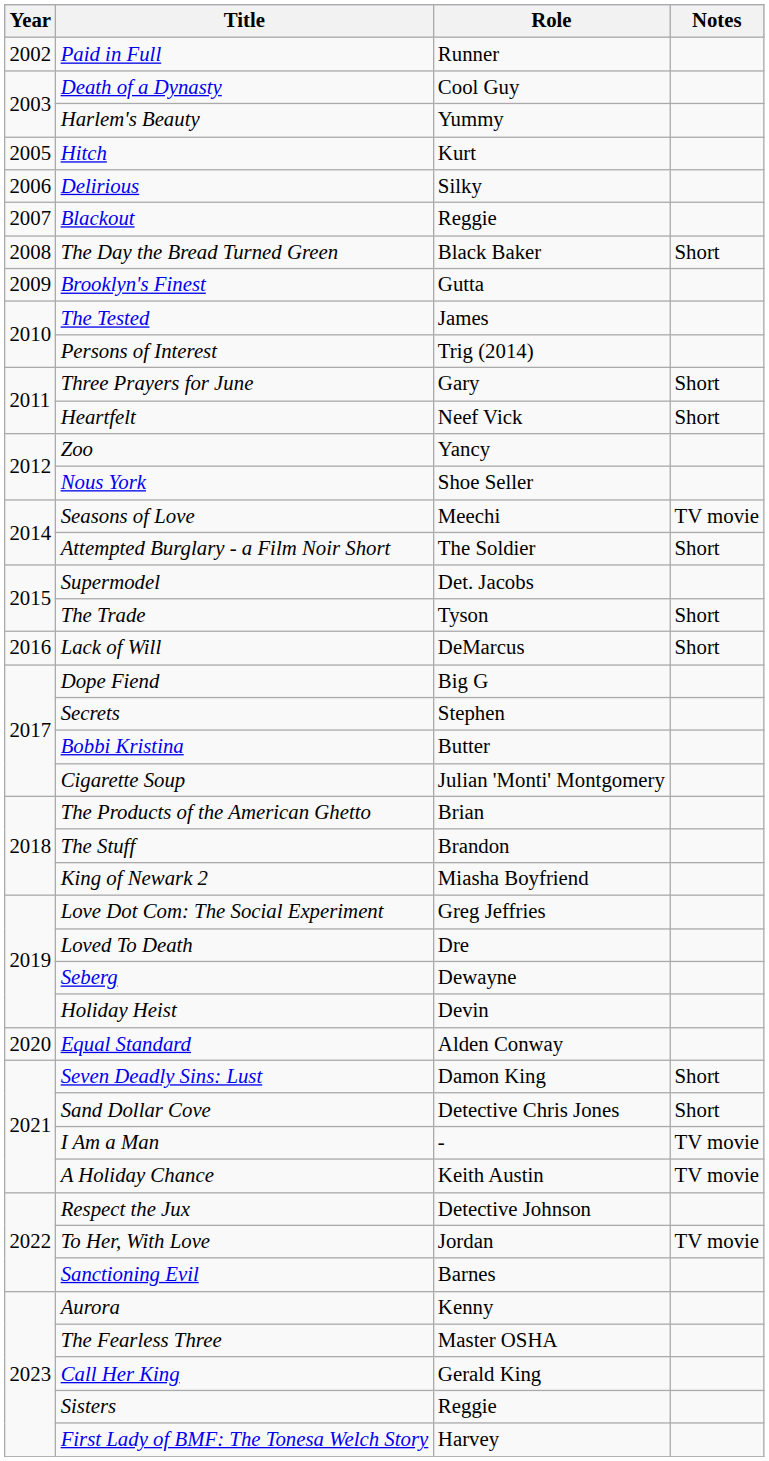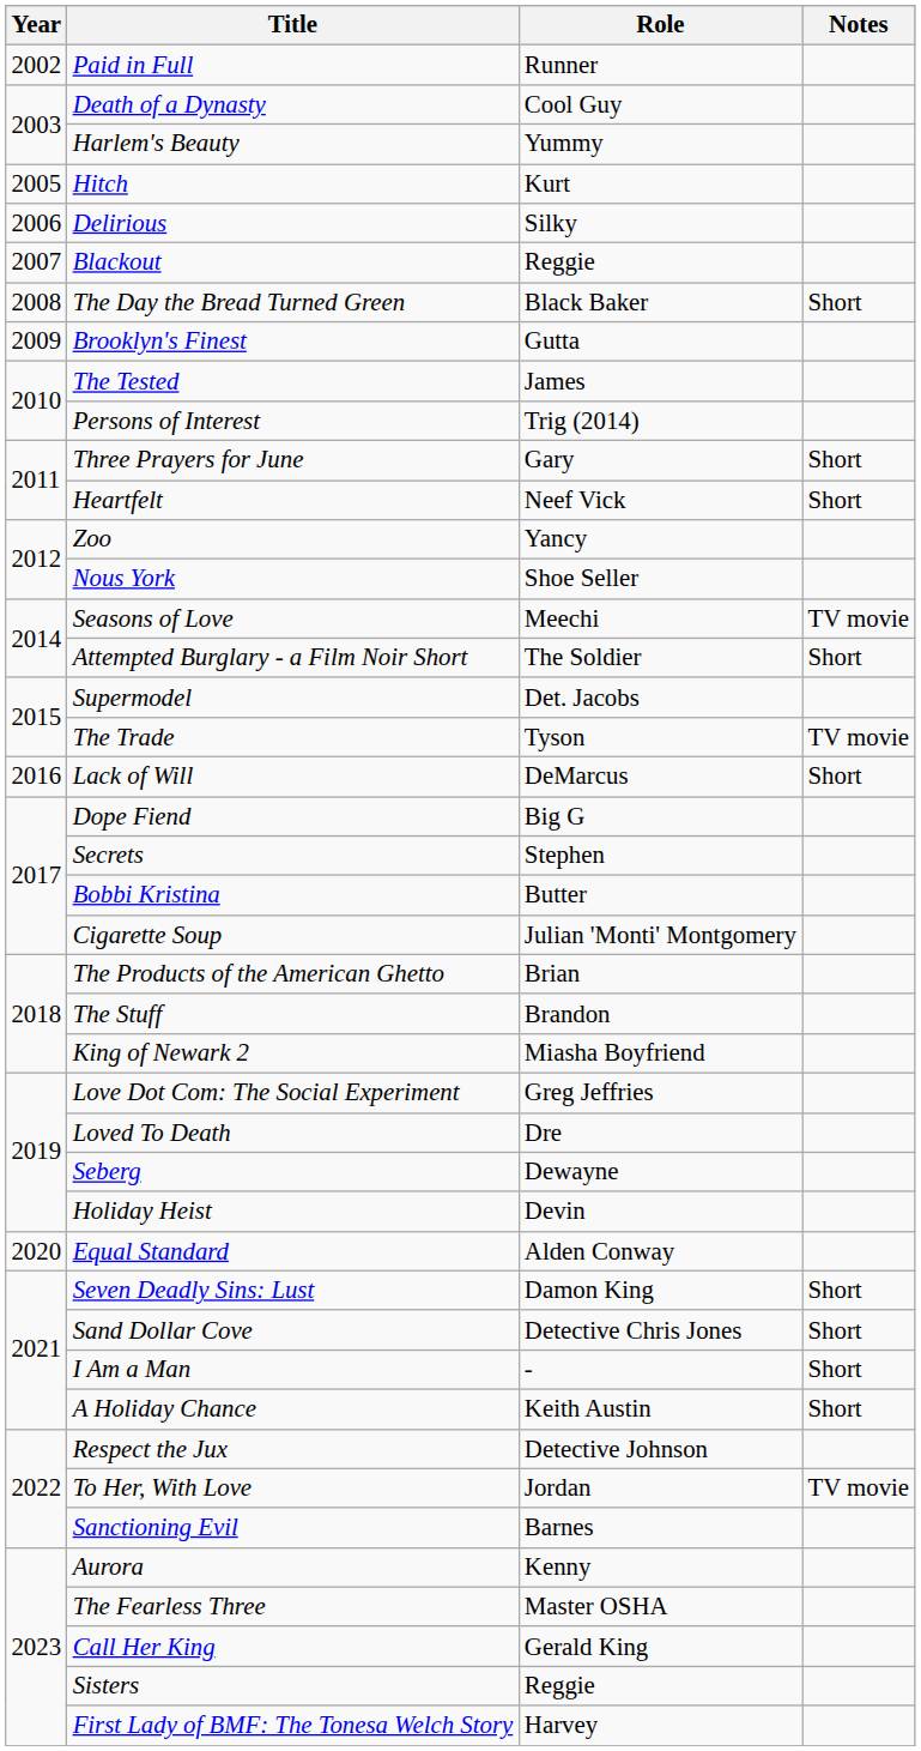 <table class="wikitable">
 <tr style="background:#b0c4de; text-align:center;">
 <th>Year</th>
 <th>Title</th>
 <th>Role</th>
 <th>Notes</th>
 </tr>
 <tr>
 <td>2002</td>
 <td><em><a href='#'>Paid in Full</a></em></td>
 <td>Runner</td>
 <td></td>
 </tr>
 <tr>
 <td rowspan=2>2003</td>
 <td><em><a href='#'>Death of a Dynasty</a></em></td>
 <td>Cool Guy</td>
 <td></td>
 </tr>
 <tr>
 <td><em>Harlem's Beauty</em></td>
 <td>Yummy</td>
 <td></td>
 </tr>
 <tr>
 <td>2005</td>
 <td><em><a href='#'>Hitch</a></em></td>
 <td>Kurt</td>
 <td></td>
 </tr>
 <tr>
 <td>2006</td>
 <td><em><a href='#'>Delirious</a></em></td>
 <td>Silky</td>
 <td></td>
 </tr>
 <tr>
 <td>2007</td>
 <td><em><a href='#'>Blackout</a></em></td>
 <td>Reggie</td>
 <td></td>
 </tr>
 <tr>
 <td>2008</td>
 <td><em>The Day the Bread Turned Green</em></td>
 <td>Black Baker</td>
 <td>Short</td>
 </tr>
 <tr>
 <td>2009</td>
 <td><em><a href='#'>Brooklyn's Finest</a></em></td>
 <td>Gutta</td>
 <td></td>
 </tr>
 <tr>
 <td rowspan=2>2010</td>
 <td><em><a href='#'>The Tested</a></em></td>
 <td>James</td>
 <td></td>
 </tr>
 <tr>
 <td><em>Persons of Interest</em></td>
 <td>Trig (2014)</td>
 <td></td>
 </tr>
 <tr>
 <td rowspan=2>2011</td>
 <td><em>Three Prayers for June</em></td>
 <td>Gary</td>
 <td>Short</td>
 </tr>
 <tr>
 <td><em>Heartfelt</em></td>
 <td>Neef Vick</td>
 <td>Short</td>
 </tr>
 <tr>
 <td rowspan=2>2012</td>
 <td><em>Zoo</em></td>
 <td>Yancy</td>
 <td></td>
 </tr>
 <tr>
 <td><em><a href='#'>Nous York</a></em></td>
 <td>Shoe Seller</td>
 <td></td>
 </tr>
 <tr>
 <td rowspan=2>2014</td>
 <td><em>Seasons of Love</em></td>
 <td>Meechi</td>
 <td>TV movie</td>
 </tr>
 <tr>
 <td><em>Attempted Burglary - a Film Noir Short</em></td>
 <td>The Soldier</td>
 <td>Short</td>
 </tr>
 <tr>
 <td rowspan=2>2015</td>
 <td><em>Supermodel</em></td>
 <td>Det. Jacobs</td>
 <td></td>
 </tr>
 <tr>
 <td><em>The Trade</em></td>
 <td>Tyson</td>
-<td>Short</td>
+<td>TV movie</td>
 </tr>
 <tr>
 <td>2016</td>
 <td><em>Lack of Will</em></td>
 <td>DeMarcus</td>
 <td>Short</td>
 </tr>
 <tr>
 <td rowspan=4>2017</td>
 <td><em>Dope Fiend</em></td>
 <td>Big G</td>
 <td></td>
 </tr>
 <tr>
 <td><em>Secrets</em></td>
 <td>Stephen</td>
 <td></td>
 </tr>
 <tr>
 <td><em><a href='#'>Bobbi Kristina</a></em></td>
 <td>Butter</td>
 <td></td>
 </tr>
 <tr>
 <td><em>Cigarette Soup</em></td>
 <td>Julian 'Monti' Montgomery</td>
 <td></td>
 </tr>
 <tr>
 <td rowspan=3>2018</td>
 <td><em>The Products of the American Ghetto</em></td>
 <td>Brian</td>
 <td></td>
 </tr>
 <tr>
 <td><em>The Stuff</em></td>
 <td>Brandon</td>
 <td></td>
 </tr>
 <tr>
 <td><em>King of Newark 2</em></td>
 <td>Miasha Boyfriend</td>
 <td></td>
 </tr>
 <tr>
 <td rowspan=4>2019</td>
 <td><em>Love Dot Com: The Social Experiment</em></td>
 <td>Greg Jeffries</td>
 <td></td>
 </tr>
 <tr>
 <td><em>Loved To Death</em></td>
 <td>Dre</td>
 <td></td>
 </tr>
 <tr>
 <td><em><a href='#'>Seberg</a></em></td>
 <td>Dewayne</td>
 <td></td>
 </tr>
 <tr>
 <td><em>Holiday Heist</em></td>
 <td>Devin</td>
 <td></td>
 </tr>
 <tr>
 <td>2020</td>
 <td><em><a href='#'>Equal Standard</a></em></td>
 <td>Alden Conway</td>
 <td></td>
 </tr>
 <tr>
 <td rowspan=4>2021</td>
 <td><em><a href='#'>Seven Deadly Sins: Lust</a></em></td>
 <td>Damon King</td>
 <td>Short</td>
 </tr>
 <tr>
 <td><em>Sand Dollar Cove</em></td>
 <td>Detective Chris Jones</td>
 <td>Short</td>
 </tr>
 <tr>
 <td><em>I Am a Man</em></td>
 <td>-</td>
-<td>TV movie</td>
+<td>Short</td>
 </tr>
 <tr>
 <td><em>A Holiday Chance</em></td>
 <td>Keith Austin</td>
-<td>TV movie</td>
+<td>Short</td>
 </tr>
 <tr>
 <td rowspan=3>2022</td>
 <td><em>Respect the Jux</em></td>
 <td>Detective Johnson</td>
 <td></td>
 </tr>
 <tr>
 <td><em>To Her, With Love</em></td>
 <td>Jordan</td>
 <td>TV movie</td>
 </tr>
 <tr>
 <td><em><a href='#'>Sanctioning Evil</a></em></td>
 <td>Barnes</td>
 <td></td>
 </tr>
 <tr>
 <td rowspan=5>2023</td>
 <td><em>Aurora</em></td>
 <td>Kenny</td>
 <td></td>
 </tr>
 <tr>
 <td><em>The Fearless Three</em></td>
 <td>Master OSHA</td>
 <td></td>
 </tr>
 <tr>
 <td><em><a href='#'>Call Her King</a></em></td>
 <td>Gerald King</td>
 <td></td>
 </tr>
 <tr>
 <td><em>Sisters</em></td>
 <td>Reggie</td>
 <td></td>
 </tr>
 <tr>
 <td><em><a href='#'>First Lady of BMF: The Tonesa Welch Story</a></em></td>
 <td>Harvey</td>
 <td></td>
 </tr>
 </table>
